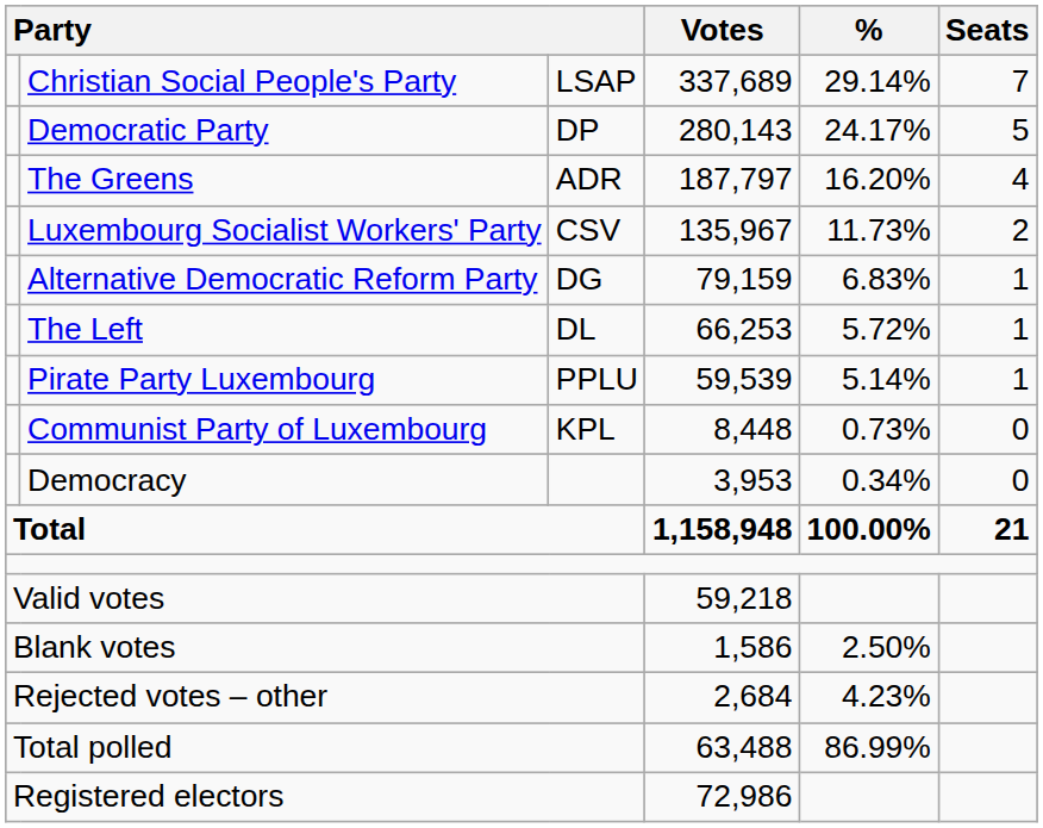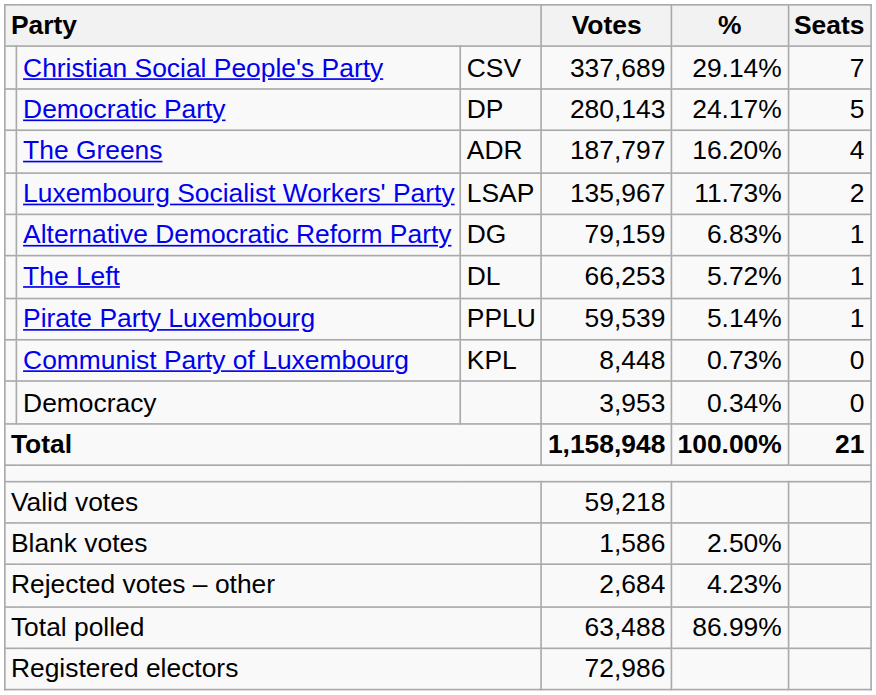 <table class="wikitable" border="1" style="text-align:right;">
 <tr>
 <th style="text-align:left;" valign=bottom colspan=3>Party</th>
 <th align=center valign=bottom width="50">Votes</th>
 <th align=center valign=bottom width="50">%</th>
 <th align=center>Seats</th>
 </tr>
 <tr>
 <td></td>
 <td align=left><a href='#'>Christian Social People's Party</a></td>
-<td align=left>LSAP</td>
+<td align=left>CSV</td>
 <td>337,689</td>
 <td>29.14%</td>
 <td>7</td>
 </tr>
 <tr>
 <td></td>
 <td align=left><a href='#'>Democratic Party</a></td>
 <td align=left>DP</td>
 <td>280,143</td>
 <td>24.17%</td>
 <td>5</td>
 </tr>
 <tr>
 <td></td>
 <td align=left><a href='#'>The Greens</a></td>
 <td align=left>ADR</td>
 <td>187,797</td>
 <td>16.20%</td>
 <td>4</td>
 </tr>
 <tr>
 <td></td>
 <td align=left><a href='#'>Luxembourg Socialist Workers' Party</a></td>
-<td align=left>CSV</td>
+<td align=left>LSAP</td>
 <td>135,967</td>
 <td>11.73%</td>
 <td>2</td>
 </tr>
 <tr>
 <td></td>
 <td align=left><a href='#'>Alternative Democratic Reform Party</a></td>
 <td align=left>DG</td>
 <td>79,159</td>
 <td>6.83%</td>
 <td>1</td>
 </tr>
 <tr>
 <td></td>
 <td align=left><a href='#'>The Left</a></td>
 <td align=left>DL</td>
 <td>66,253</td>
 <td>5.72%</td>
 <td>1</td>
 </tr>
 <tr>
 <td></td>
 <td align=left><a href='#'>Pirate Party Luxembourg</a></td>
 <td align=left>PPLU</td>
 <td>59,539</td>
 <td>5.14%</td>
 <td>1</td>
 </tr>
 <tr>
 <td></td>
 <td align=left><a href='#'>Communist Party of Luxembourg</a></td>
 <td align=left>KPL</td>
 <td>8,448</td>
 <td>0.73%</td>
 <td>0</td>
 </tr>
 <tr>
 <td></td>
 <td align=left>Democracy</td>
 <td align=left></td>
 <td>3,953</td>
 <td>0.34%</td>
 <td>0</td>
 </tr>
 <tr style="font-weight:bold">
 <td align=left colspan=3>Total</td>
 <td>1,158,948</td>
 <td>100.00%</td>
 <td>21</td>
 </tr>
 <tr>
 <td colspan=6 height="2"></td>
 </tr>
 <tr>
 <td align=left colspan=3>Valid votes</td>
 <td>59,218</td>
 <td></td>
 <td></td>
 </tr>
 <tr>
 <td align=left colspan=3>Blank votes</td>
 <td>1,586</td>
 <td>2.50%</td>
 <td></td>
 </tr>
 <tr>
 <td align=left colspan=3>Rejected votes – other</td>
 <td>2,684</td>
 <td>4.23%</td>
 <td></td>
 </tr>
 <tr>
 <td align=left colspan=3>Total polled</td>
 <td>63,488</td>
 <td>86.99%</td>
 <td></td>
 </tr>
 <tr>
 <td align=left colspan=3>Registered electors</td>
 <td>72,986</td>
 <td></td>
 <td></td>
 </tr>
 </table>
